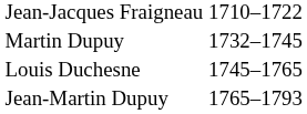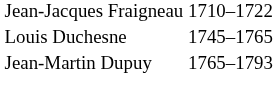 <table>
 <tr>
 <td>Jean-Jacques Fraigneau</td>
 <td>1710–1722</td>
-</tr>
-<tr>
-<td>Martin Dupuy</td>
-<td>1732–1745</td>
 </tr>
 <tr>
 <td>Louis Duchesne</td>
 <td>1745–1765</td>
 </tr>
 <tr>
 <td>Jean-Martin Dupuy</td>
 <td>1765–1793</td>
 </tr>
 </table>
